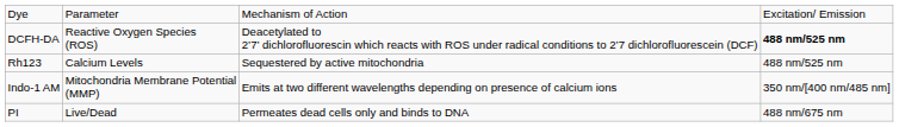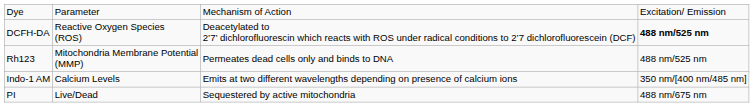 <table class="wikitable">
 <tr>
 <td>Dye</td>
 <td>Parameter</td>
 <td>Mechanism of Action</td>
 <td>Excitation/ Emission</td>
 </tr>
 <tr>
 <td>DCFH-DA</td>
 <td>Reactive Oxygen Species<br>(ROS)</td>
 <td>Deacetylated to<br>2’7’ dichlorofluorescin which reacts with ROS under radical conditions to 2’7 dichlorofluorescein (DCF)</td>
 <td><strong>488 nm/525 nm</strong></td>
 </tr>
 <tr>
 <td>Rh123</td>
-<td>Calcium Levels</td>
-<td>Sequestered by active mitochondria</td>
+<td>Mitochondria Membrane Potential<br>(MMP)</td>
+<td>Permeates dead cells only and binds to DNA</td>
 <td>488 nm/525 nm</td>
 </tr>
 <tr>
 <td>Indo-1 AM</td>
-<td>Mitochondria Membrane Potential<br>(MMP)</td>
+<td>Calcium Levels</td>
 <td>Emits at two different wavelengths depending on presence of calcium ions</td>
 <td>350 nm/[400 nm/485 nm]</td>
 </tr>
 <tr>
 <td>PI</td>
 <td>Live/Dead</td>
-<td>Permeates dead cells only and binds to DNA</td>
+<td>Sequestered by active mitochondria</td>
 <td>488 nm/675 nm</td>
 </tr>
 </table>
